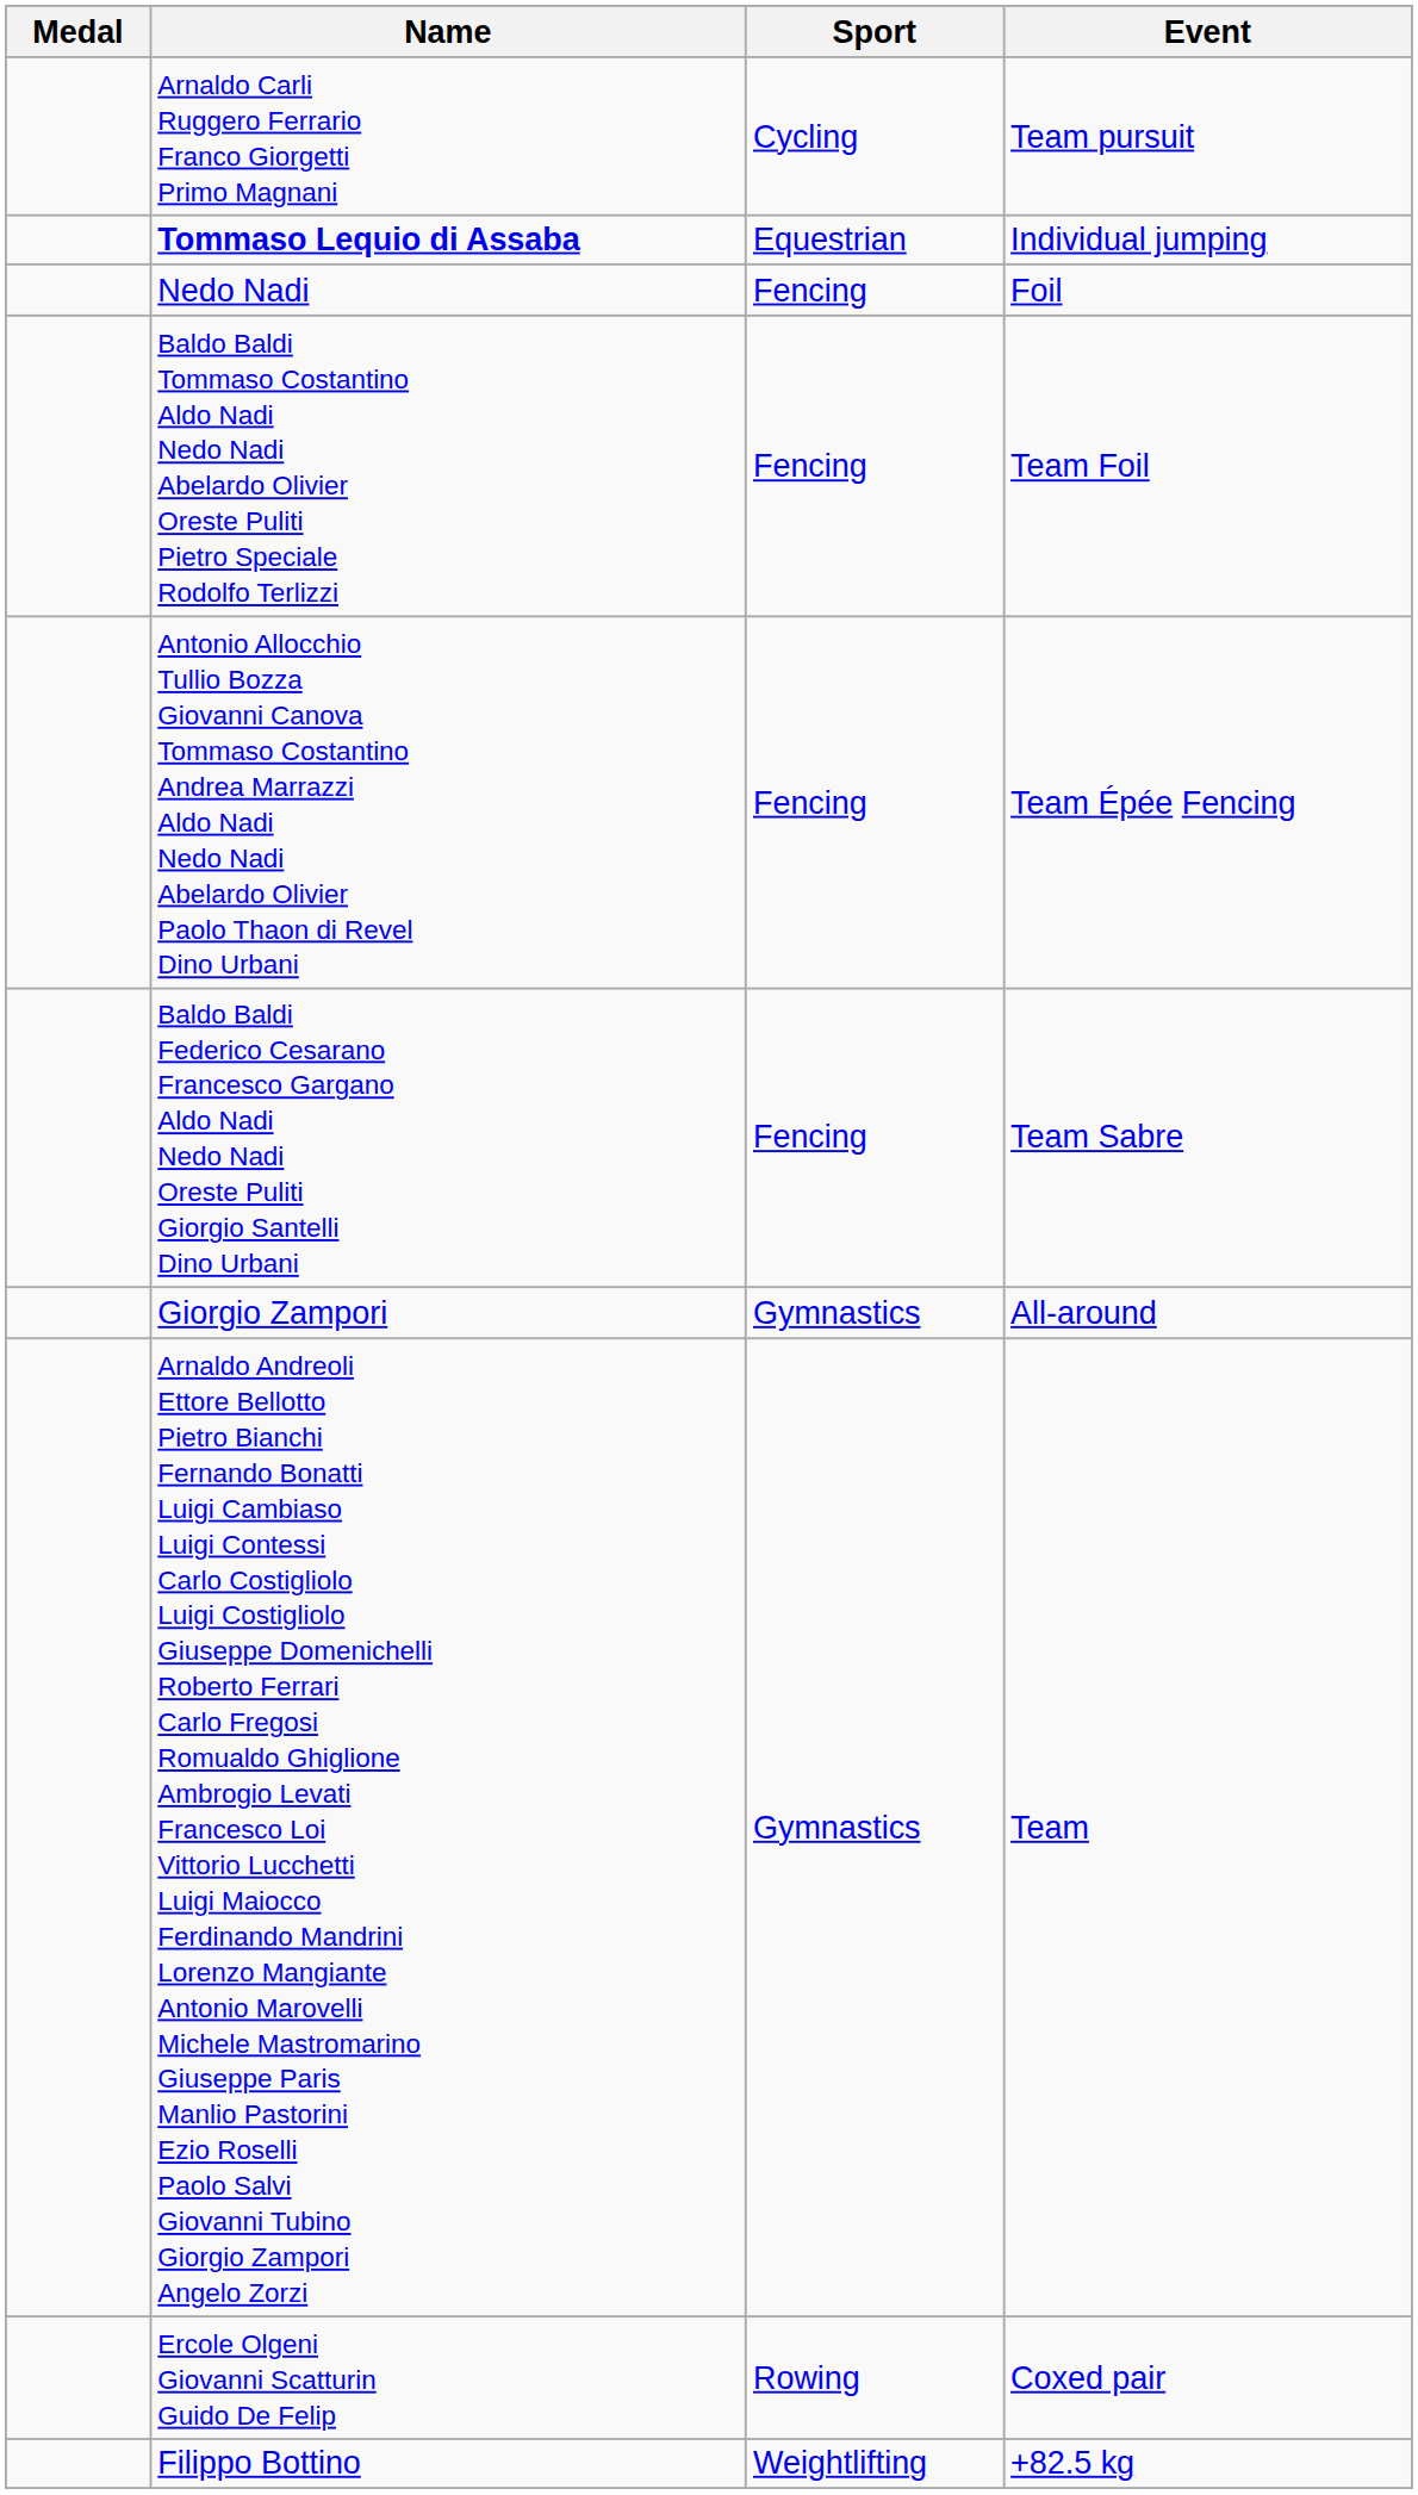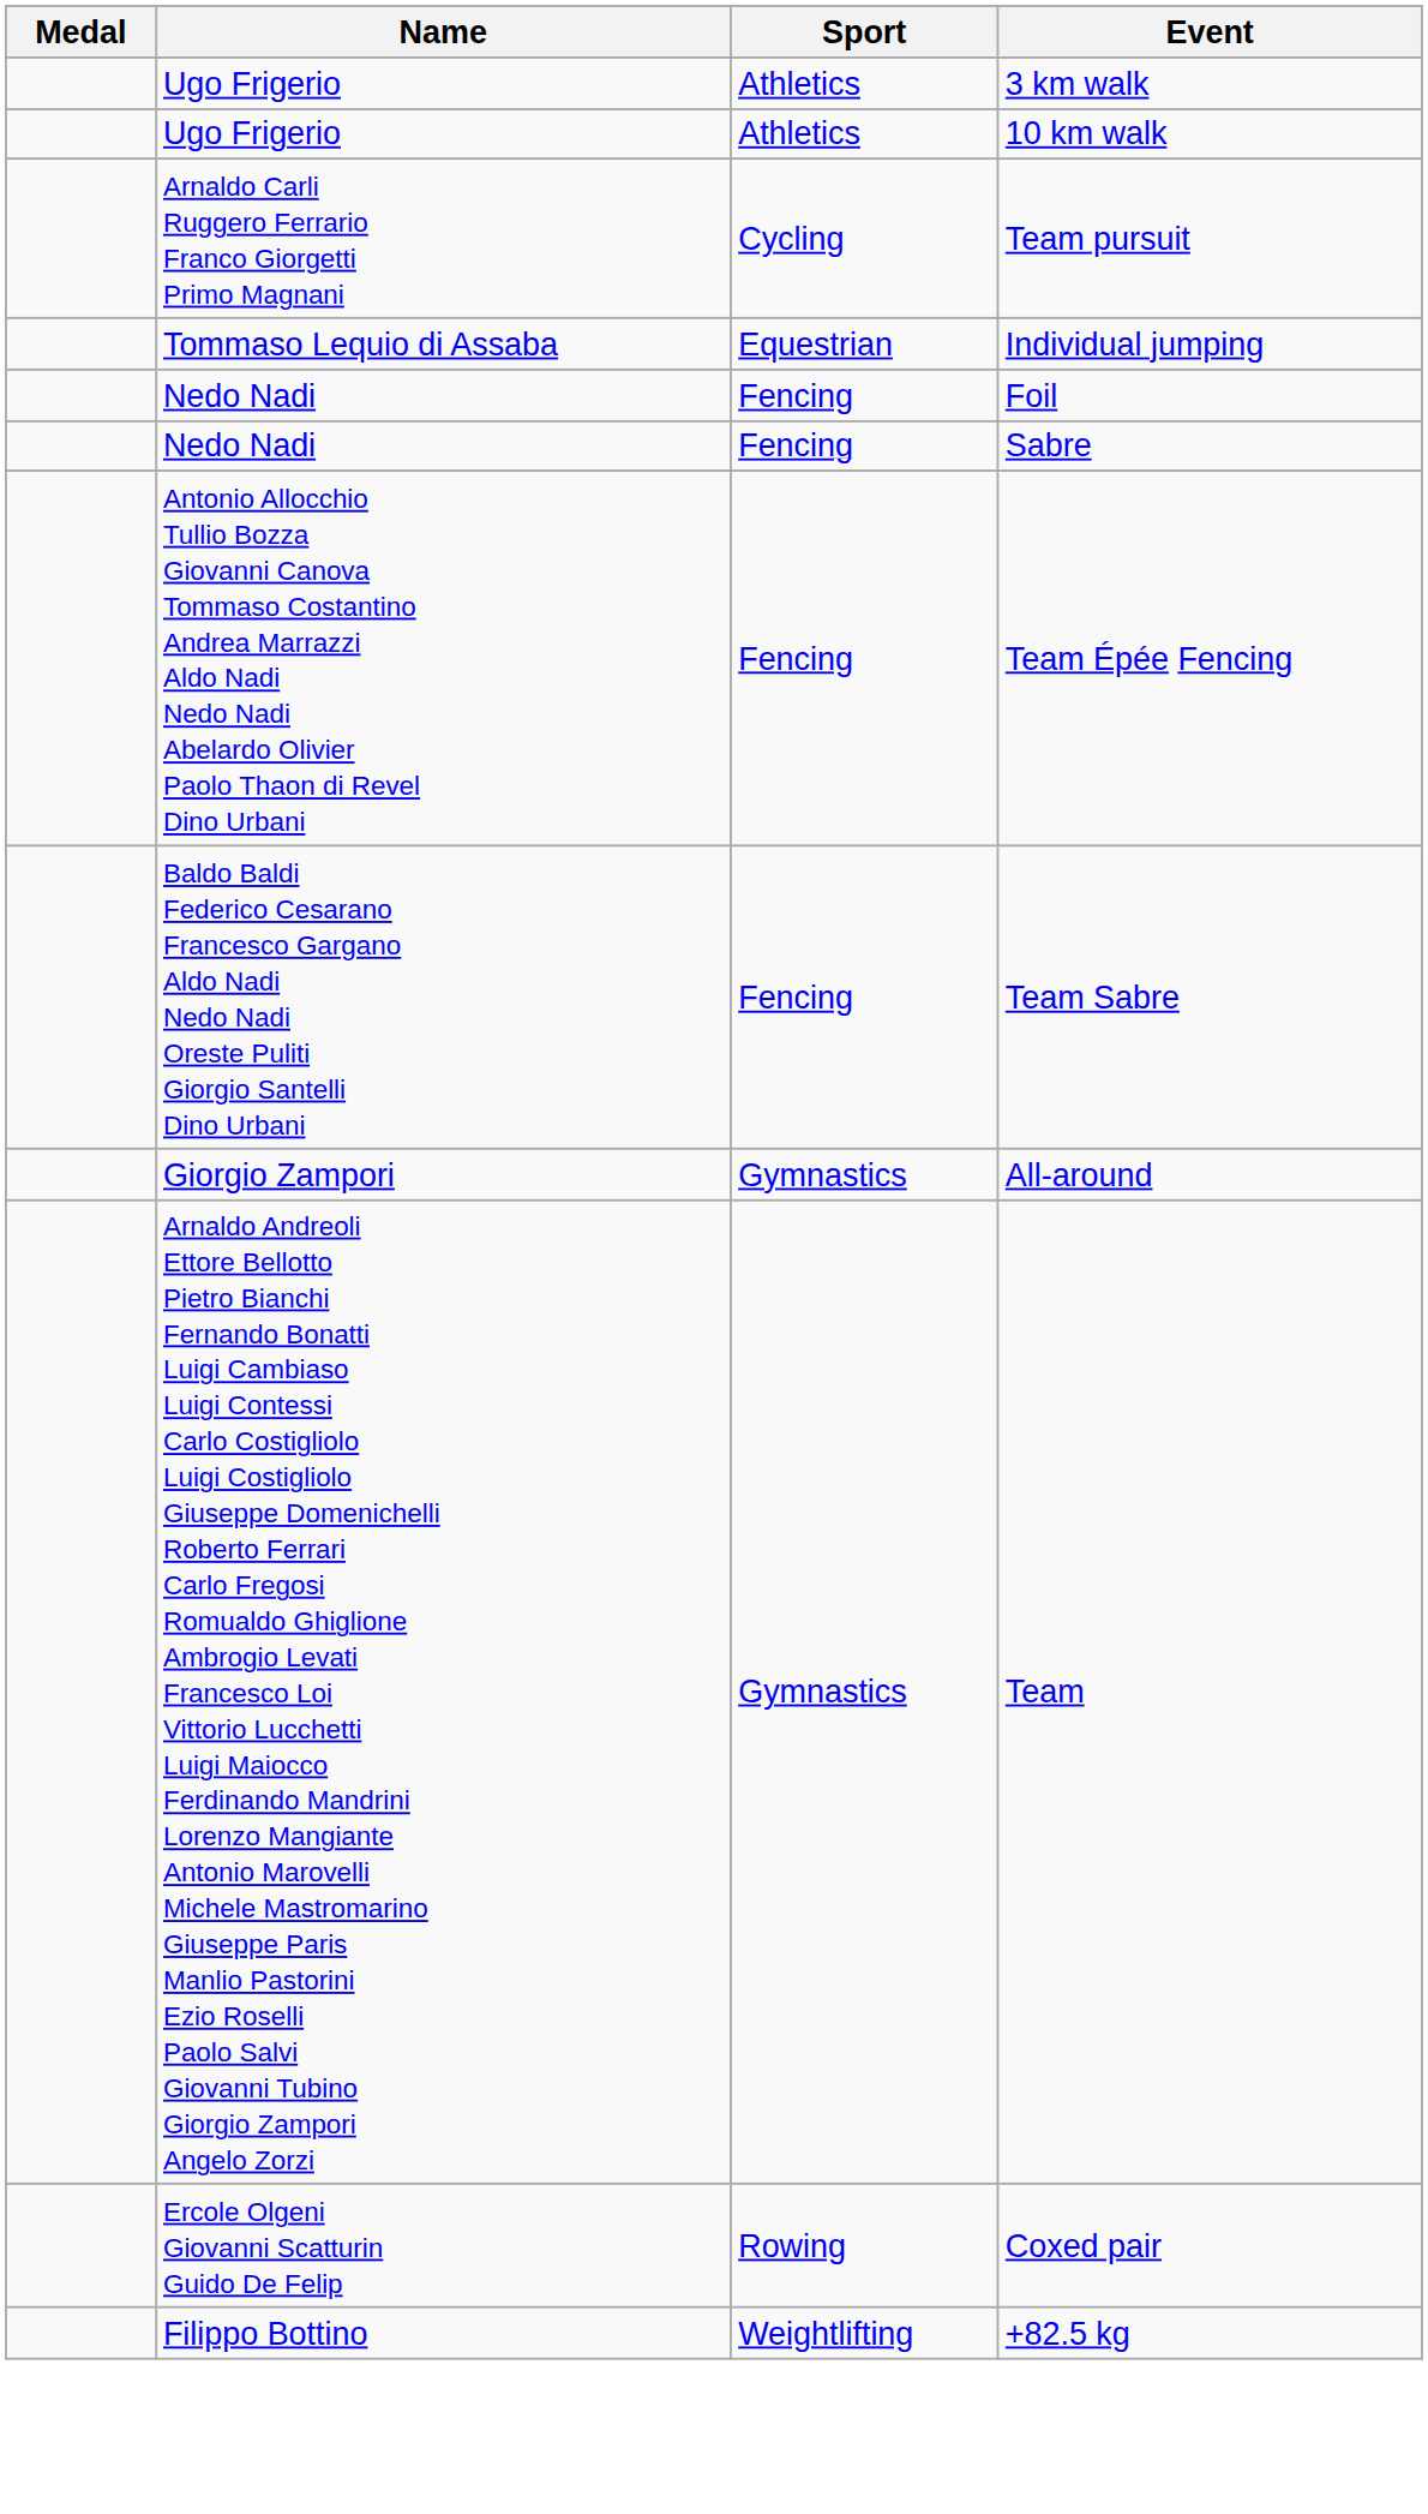 <table class="wikitable sortable" width=50% style="font-size:90%; text-align:left;">
 <tr>
 <th>Medal</th>
 <th>Name</th>
 <th>Sport</th>
 <th>Event</th>
 </tr>
 <tr>
 <td></td>
+<td><a href='#'>Ugo Frigerio</a></td>
+<td><a href='#'>Athletics</a></td>
+<td><a href='#'>3 km walk</a></td>
+</tr>
+<tr>
+<td></td>
+<td><a href='#'>Ugo Frigerio</a></td>
+<td><a href='#'>Athletics</a></td>
+<td><a href='#'>10 km walk</a></td>
+</tr>
+<tr>
+<td></td>
 <td><small><a href='#'>Arnaldo Carli</a><br><a href='#'>Ruggero Ferrario</a><br><a href='#'>Franco Giorgetti</a><br><a href='#'>Primo Magnani</a></small></td>
 <td><a href='#'>Cycling</a></td>
 <td><a href='#'>Team pursuit</a></td>
 </tr>
 <tr>
 <td></td>
-<td><strong><a href='#'>Tommaso Lequio di Assaba</a></strong></td>
+<td><a href='#'>Tommaso Lequio di Assaba</a></td>
 <td><a href='#'>Equestrian</a></td>
 <td><a href='#'>Individual jumping</a></td>
 </tr>
 <tr>
 <td></td>
 <td><a href='#'>Nedo Nadi</a></td>
 <td><a href='#'>Fencing</a></td>
 <td><a href='#'>Foil</a></td>
 </tr>
 <tr>
 <td></td>
-<td><small><a href='#'>Baldo Baldi</a><br><a href='#'>Tommaso Costantino</a><br><a href='#'>Aldo Nadi</a><br><a href='#'>Nedo Nadi</a><br><a href='#'>Abelardo Olivier</a><br><a href='#'>Oreste Puliti</a><br><a href='#'>Pietro Speciale</a><br><a href='#'>Rodolfo Terlizzi</a></small></td>
+<td><a href='#'>Nedo Nadi</a></td>
 <td><a href='#'>Fencing</a></td>
-<td><a href='#'>Team Foil</a></td>
+<td><a href='#'>Sabre</a></td>
 </tr>
 <tr>
 <td></td>
 <td><small><a href='#'>Antonio Allocchio</a><br><a href='#'>Tullio Bozza</a><br><a href='#'>Giovanni Canova</a><br><a href='#'>Tommaso Costantino</a><br><a href='#'>Andrea Marrazzi</a><br><a href='#'>Aldo Nadi</a><br><a href='#'>Nedo Nadi</a><br><a href='#'>Abelardo Olivier</a><br><a href='#'>Paolo Thaon di Revel</a><br><a href='#'>Dino Urbani</a></small></td>
 <td><a href='#'>Fencing</a></td>
 <td><a href='#'>Team Épée</a> <a href='#'>Fencing</a></td>
 </tr>
 <tr>
 <td></td>
 <td><small><a href='#'>Baldo Baldi</a><br><a href='#'>Federico Cesarano</a><br><a href='#'>Francesco Gargano</a><br><a href='#'>Aldo Nadi</a><br><a href='#'>Nedo Nadi</a><br><a href='#'>Oreste Puliti</a><br><a href='#'>Giorgio Santelli</a><br><a href='#'>Dino Urbani</a></small></td>
 <td><a href='#'>Fencing</a></td>
 <td><a href='#'>Team Sabre</a></td>
 </tr>
 <tr>
 <td></td>
 <td><a href='#'>Giorgio Zampori</a></td>
 <td><a href='#'>Gymnastics</a></td>
 <td><a href='#'>All-around</a></td>
 </tr>
 <tr>
 <td></td>
 <td><small><a href='#'>Arnaldo Andreoli</a><br><a href='#'>Ettore Bellotto</a><br><a href='#'>Pietro Bianchi</a><br><a href='#'>Fernando Bonatti</a><br><a href='#'>Luigi Cambiaso</a><br><a href='#'>Luigi Contessi</a><br><a href='#'>Carlo Costigliolo</a><br><a href='#'>Luigi Costigliolo</a><br><a href='#'>Giuseppe Domenichelli</a><br><a href='#'>Roberto Ferrari</a><br><a href='#'>Carlo Fregosi</a><br><a href='#'>Romualdo Ghiglione</a><br><a href='#'>Ambrogio Levati</a><br><a href='#'>Francesco Loi</a><br><a href='#'>Vittorio Lucchetti</a><br><a href='#'>Luigi Maiocco</a><br><a href='#'>Ferdinando Mandrini</a><br><a href='#'>Lorenzo Mangiante</a><br><a href='#'>Antonio Marovelli</a><br><a href='#'>Michele Mastromarino</a><br><a href='#'>Giuseppe Paris</a><br><a href='#'>Manlio Pastorini</a><br><a href='#'>Ezio Roselli</a><br><a href='#'>Paolo Salvi</a><br><a href='#'>Giovanni Tubino</a><br><a href='#'>Giorgio Zampori</a><br><a href='#'>Angelo Zorzi</a></small></td>
 <td><a href='#'>Gymnastics</a></td>
 <td><a href='#'>Team</a></td>
 </tr>
 <tr>
 <td></td>
 <td><small><a href='#'>Ercole Olgeni</a><br><a href='#'>Giovanni Scatturin</a><br><a href='#'>Guido De Felip</a></small></td>
 <td><a href='#'>Rowing</a></td>
 <td><a href='#'>Coxed pair</a></td>
 </tr>
 <tr>
 <td></td>
 <td><a href='#'>Filippo Bottino</a></td>
 <td><a href='#'>Weightlifting</a></td>
 <td><a href='#'>+82.5 kg</a></td>
 </tr>
 </table>
